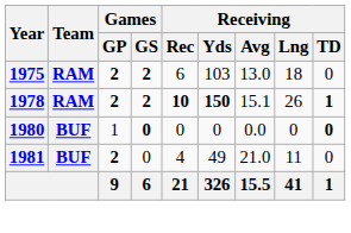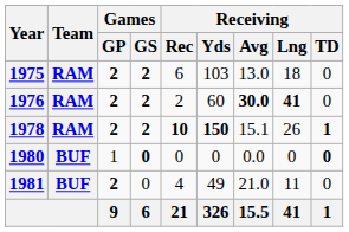 <table class="wikitable" style="text-align:center">
 <tr>
 <th rowspan="2">Year</th>
 <th rowspan="2">Team</th>
 <th colspan="2">Games</th>
 <th colspan="5">Receiving</th>
 </tr>
 <tr>
 <th>GP</th>
 <th>GS</th>
 <th>Rec</th>
 <th>Yds</th>
 <th>Avg</th>
 <th>Lng</th>
 <th>TD</th>
 </tr>
 <tr>
 <th><a href='#'>1975</a></th>
 <th><a href='#'>RAM</a></th>
 <td><strong>2</strong></td>
 <td><strong>2</strong></td>
 <td>6</td>
 <td>103</td>
 <td>13.0</td>
 <td>18</td>
+<td>0</td>
+</tr>
+<tr>
+<th><a href='#'>1976</a></th>
+<th><a href='#'>RAM</a></th>
+<td><strong>2</strong></td>
+<td><strong>2</strong></td>
+<td>2</td>
+<td>60</td>
+<td><strong>30.0</strong></td>
+<td><strong>41</strong></td>
 <td>0</td>
 </tr>
 <tr>
 <th><a href='#'>1978</a></th>
 <th><a href='#'>RAM</a></th>
 <td><strong>2</strong></td>
 <td><strong>2</strong></td>
 <td><strong>10</strong></td>
 <td><strong>150</strong></td>
 <td>15.1</td>
 <td>26</td>
 <td><strong>1</strong></td>
 </tr>
 <tr>
 <th><a href='#'>1980</a></th>
 <th><a href='#'>BUF</a></th>
 <td>1</td>
 <td><strong>0</strong></td>
 <td>0</td>
 <td>0</td>
 <td>0.0</td>
 <td>0</td>
 <td><strong>0</strong></td>
 </tr>
 <tr>
 <th><a href='#'>1981</a></th>
 <th><a href='#'>BUF</a></th>
 <td><strong>2</strong></td>
 <td>0</td>
 <td>4</td>
 <td>49</td>
 <td>21.0</td>
 <td>11</td>
 <td>0</td>
 </tr>
 <tr>
 <th colspan="2"></th>
 <th>9</th>
 <th>6</th>
 <th>21</th>
 <th>326</th>
 <th>15.5</th>
 <th>41</th>
 <th>1</th>
 </tr>
 </table>
